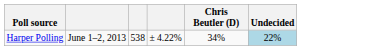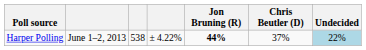 <table class="wikitable" style="text-align:center">
 <tr valign= bottom>
 <th>Poll source</th>
 <th></th>
 <th></th>
 <th></th>
+<th style="width:100px;">Jon<br>Bruning (R)</th>
 <th style="width:100px;">Chris<br>Beutler (D)</th>
 <th>Undecided</th>
 </tr>
 <tr>
 <td align=left><a href='#'>Harper Polling</a></td>
 <td>June 1–2, 2013</td>
 <td>538</td>
 <td>± 4.22%</td>
-<td>34%</td>
+<td><strong>44%</strong></td>
+<td>37%</td>
 <td style="background: lightblue;">22%</td>
 </tr>
 </table>
